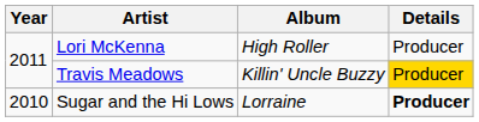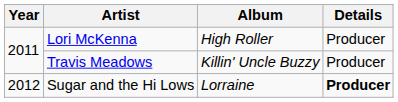 <table class="wikitable">
 <tr>
 <th>Year</th>
 <th>Artist</th>
 <th>Album</th>
 <th>Details</th>
 </tr>
 <tr>
 <td rowspan="2">2011</td>
 <td><a href='#'>Lori McKenna</a></td>
 <td><em>High Roller</em></td>
 <td>Producer</td>
 </tr>
 <tr>
 <td><a href='#'>Travis Meadows</a></td>
 <td><em>Killin' Uncle Buzzy</em></td>
-<td style="background: gold;">Producer</td>
+<td>Producer</td>
 </tr>
 <tr>
-<td>2010</td>
+<td>2012</td>
 <td>Sugar and the Hi Lows</td>
 <td><em>Lorraine</em></td>
 <td><strong>Producer</strong></td>
 </tr>
 </table>
